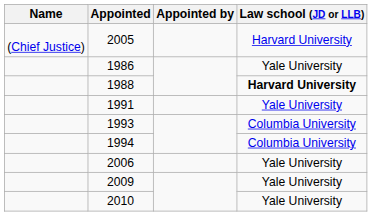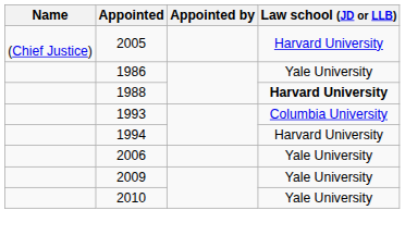 <table class="wikitable sortable" style="text-align:center">
 <tr>
 <th>Name</th>
 <th>Appointed</th>
 <th>Appointed by</th>
 <th>Law school <small>(<a href='#'>JD</a> or <a href='#'>LLB</a>)</small></th>
 </tr>
 <tr>
 <td><strong></strong><br>(<a href='#'>Chief Justice</a>)</td>
 <td>2005</td>
 <td></td>
 <td><a href='#'>Harvard University</a></td>
 </tr>
 <tr>
 <td><strong></strong></td>
 <td>1986</td>
 <td rowspan="2" ></td>
 <td>Yale University</td>
 </tr>
 <tr>
 <td><strong></strong></td>
 <td>1988</td>
 <td><strong>Harvard University</strong></td>
 </tr>
 <tr>
 <td><strong></strong></td>
-<td>1991</td>
-<td></td>
-<td><a href='#'>Yale University</a></td>
-</tr>
-<tr>
-<td><strong></strong></td>
 <td>1993</td>
 <td rowspan="2" ></td>
 <td><a href='#'>Columbia University</a></td>
 </tr>
 <tr>
 <td><strong></strong></td>
 <td>1994</td>
-<td><a href='#'>Columbia University</a></td>
+<td>Harvard University</td>
 </tr>
 <tr>
 <td><strong></strong></td>
 <td>2006</td>
 <td></td>
 <td>Yale University</td>
 </tr>
 <tr>
 <td><strong></strong></td>
 <td>2009</td>
 <td rowspan="2" ></td>
 <td>Yale University</td>
 </tr>
 <tr>
 <td><strong></strong></td>
 <td>2010</td>
 <td>Yale University</td>
 </tr>
 </table>
